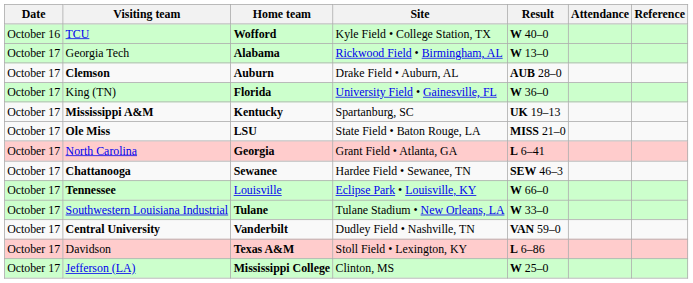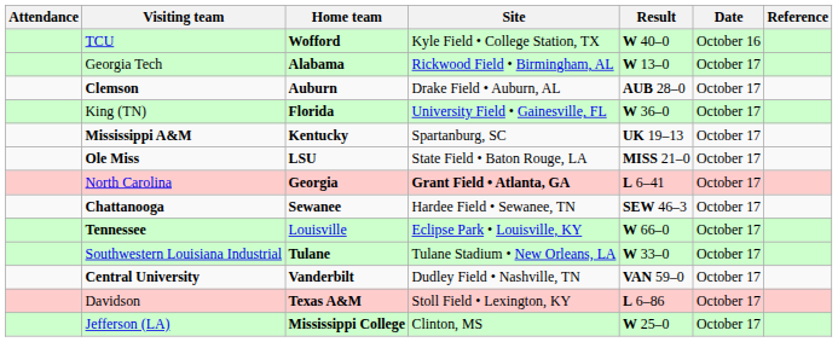 <table class="wikitable" style="font-size:95%;">
 <tr>
-<th>Date</th>
+<th>Attendance</th>
 <th>Visiting team</th>
 <th>Home team</th>
 <th>Site</th>
 <th>Result</th>
-<th>Attendance</th>
+<th>Date</th>
 <th class="unsortable">Reference</th>
 </tr>
 <tr bgcolor=ccffcc>
-<td>October 16</td>
+<td></td>
 <td><a href='#'>TCU</a></td>
 <td><strong>Wofford</strong></td>
 <td>Kyle Field • College Station, TX</td>
 <td><strong>W</strong> 40–0</td>
-<td></td>
+<td>October 16</td>
 <td></td>
 </tr>
 <tr bgcolor=ccffcc>
-<td>October 17</td>
+<td></td>
 <td>Georgia Tech</td>
 <td><strong>Alabama</strong></td>
 <td><a href='#'>Rickwood Field</a> • <a href='#'>Birmingham, AL</a></td>
 <td><strong>W</strong> 13–0</td>
-<td></td>
+<td>October 17</td>
 <td></td>
 </tr>
 <tr bgcolor=>
-<td>October 17</td>
+<td></td>
 <td><strong>Clemson</strong></td>
 <td><strong>Auburn</strong></td>
 <td>Drake Field • Auburn, AL</td>
 <td><strong>AUB</strong> 28–0</td>
-<td></td>
+<td>October 17</td>
 <td></td>
 </tr>
 <tr bgcolor=ccffcc>
-<td>October 17</td>
+<td></td>
 <td>King (TN)</td>
 <td><strong>Florida</strong></td>
 <td><a href='#'>University Field</a> • <a href='#'>Gainesville, FL</a></td>
 <td><strong>W</strong> 36–0</td>
-<td></td>
+<td>October 17</td>
 <td></td>
 </tr>
 <tr bgcolor=>
-<td>October 17</td>
+<td></td>
 <td><strong>Mississippi A&M</strong></td>
 <td><strong>Kentucky</strong></td>
 <td>Spartanburg, SC</td>
 <td><strong>UK</strong> 19–13</td>
-<td></td>
+<td>October 17</td>
 <td></td>
 </tr>
 <tr bgcolor=>
-<td>October 17</td>
+<td></td>
 <td><strong>Ole Miss</strong></td>
 <td><strong>LSU</strong></td>
 <td>State Field • Baton Rouge, LA</td>
 <td><strong>MISS</strong> 21–0</td>
-<td></td>
+<td>October 17</td>
 <td></td>
 </tr>
 <tr bgcolor=ffcccc>
-<td>October 17</td>
+<td></td>
 <td><a href='#'>North Carolina</a></td>
 <td><strong>Georgia</strong></td>
-<td>Grant Field • Atlanta, GA</td>
+<td><strong>Grant Field • Atlanta, GA</strong></td>
 <td><strong>L</strong> 6–41</td>
-<td></td>
+<td>October 17</td>
 <td></td>
 </tr>
 <tr bgcolor=>
-<td>October 17</td>
+<td></td>
 <td><strong>Chattanooga</strong></td>
 <td><strong>Sewanee</strong></td>
 <td>Hardee Field • Sewanee, TN</td>
 <td><strong>SEW</strong> 46–3</td>
-<td></td>
+<td>October 17</td>
 <td></td>
 </tr>
 <tr bgcolor=ccffcc>
-<td>October 17</td>
+<td></td>
 <td><strong>Tennessee</strong></td>
 <td><a href='#'>Louisville</a></td>
 <td><a href='#'>Eclipse Park</a> • <a href='#'>Louisville, KY</a></td>
 <td><strong>W</strong> 66–0</td>
-<td></td>
+<td>October 17</td>
 <td></td>
 </tr>
 <tr bgcolor=ccffcc>
-<td>October 17</td>
+<td></td>
 <td><a href='#'>Southwestern Louisiana Industrial</a></td>
 <td><strong>Tulane</strong></td>
 <td>Tulane Stadium • <a href='#'>New Orleans, LA</a></td>
 <td><strong>W</strong> 33–0</td>
-<td></td>
+<td>October 17</td>
 <td></td>
 </tr>
 <tr bgcolor=>
-<td>October 17</td>
+<td></td>
 <td><strong>Central University</strong></td>
 <td><strong>Vanderbilt</strong></td>
 <td>Dudley Field • Nashville, TN</td>
 <td><strong>VAN</strong> 59–0</td>
-<td></td>
+<td>October 17</td>
 <td></td>
 </tr>
 <tr bgcolor=ffcccc>
-<td>October 17</td>
+<td></td>
 <td>Davidson</td>
 <td><strong>Texas A&M</strong></td>
 <td>Stoll Field • Lexington, KY</td>
 <td><strong>L</strong> 6–86</td>
-<td></td>
+<td>October 17</td>
 <td></td>
 </tr>
 <tr bgcolor=ccffcc>
-<td>October 17</td>
+<td></td>
 <td><a href='#'>Jefferson (LA)</a></td>
 <td><strong>Mississippi College</strong></td>
 <td>Clinton, MS</td>
 <td><strong>W</strong> 25–0</td>
-<td></td>
+<td>October 17</td>
 <td></td>
 </tr>
 </table>
